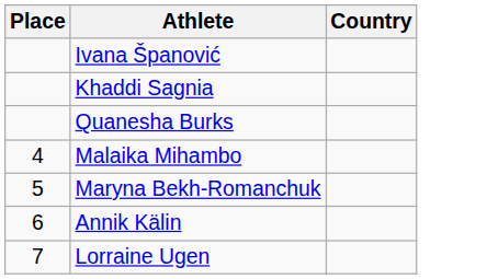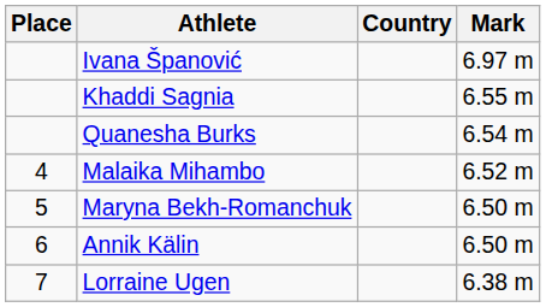 <table class="wikitable">
 <tr>
 <th>Place</th>
 <th>Athlete</th>
 <th>Country</th>
+<th>Mark</th>
 </tr>
 <tr>
 <td align=center></td>
 <td><a href='#'>Ivana Španović</a></td>
 <td></td>
+<td>6.97 m </td>
 </tr>
 <tr>
 <td align=center></td>
 <td><a href='#'>Khaddi Sagnia</a></td>
 <td></td>
+<td>6.55 m </td>
 </tr>
 <tr>
 <td align=center></td>
 <td><a href='#'>Quanesha Burks</a></td>
 <td></td>
+<td>6.54 m </td>
 </tr>
 <tr>
 <td align=center>4</td>
 <td><a href='#'>Malaika Mihambo</a></td>
 <td></td>
+<td>6.52 m </td>
 </tr>
 <tr>
 <td align=center>5</td>
 <td><a href='#'>Maryna Bekh-Romanchuk</a></td>
 <td></td>
+<td>6.50 m </td>
 </tr>
 <tr>
 <td align=center>6</td>
 <td><a href='#'>Annik Kälin</a></td>
 <td></td>
+<td>6.50 m </td>
 </tr>
 <tr>
 <td align=center>7</td>
 <td><a href='#'>Lorraine Ugen</a></td>
 <td></td>
+<td>6.38 m </td>
 </tr>
 </table>
